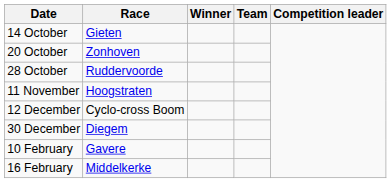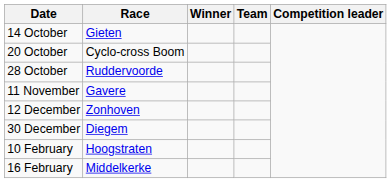 <table class="wikitable">
 <tr>
 <th>Date</th>
 <th>Race</th>
 <th>Winner</th>
 <th>Team</th>
 <th>Competition leader</th>
 </tr>
 <tr>
 <td>14 October</td>
 <td><a href='#'>Gieten</a></td>
 <td></td>
 <td></td>
 <td rowspan=8></td>
 </tr>
 <tr>
 <td>20 October</td>
-<td><a href='#'>Zonhoven</a></td>
+<td>Cyclo-cross Boom</td>
 <td></td>
 <td></td>
 </tr>
 <tr>
 <td>28 October</td>
 <td><a href='#'>Ruddervoorde</a></td>
 <td></td>
 <td></td>
 </tr>
 <tr>
 <td>11 November</td>
-<td><a href='#'>Hoogstraten</a></td>
+<td><a href='#'>Gavere</a></td>
 <td></td>
 <td></td>
 </tr>
 <tr>
 <td>12 December</td>
-<td>Cyclo-cross Boom</td>
+<td><a href='#'>Zonhoven</a></td>
 <td></td>
 <td></td>
 </tr>
 <tr>
 <td>30 December</td>
 <td><a href='#'>Diegem</a></td>
 <td></td>
 <td></td>
 </tr>
 <tr>
 <td>10 February</td>
-<td><a href='#'>Gavere</a></td>
+<td><a href='#'>Hoogstraten</a></td>
 <td></td>
 <td></td>
 </tr>
 <tr>
 <td>16 February</td>
 <td><a href='#'>Middelkerke</a></td>
 <td></td>
 <td></td>
 </tr>
 </table>
